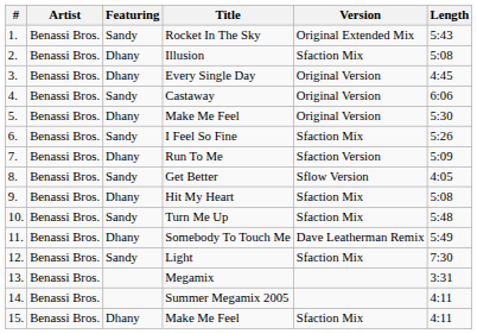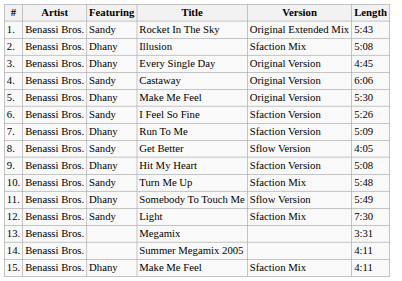 <table class="wikitable">
 <tr>
 <th>#</th>
 <th>Artist</th>
 <th>Featuring</th>
 <th>Title</th>
 <th>Version</th>
 <th>Length</th>
 </tr>
 <tr>
 <td>1.</td>
 <td>Benassi Bros.</td>
 <td>Sandy</td>
 <td>Rocket In The Sky</td>
 <td>Original Extended Mix</td>
 <td>5:43</td>
 </tr>
 <tr>
 <td>2.</td>
 <td>Benassi Bros.</td>
 <td>Dhany</td>
 <td>Illusion</td>
 <td>Sfaction Mix</td>
 <td>5:08</td>
 </tr>
 <tr>
 <td>3.</td>
 <td>Benassi Bros.</td>
 <td>Dhany</td>
 <td>Every Single Day</td>
 <td>Original Version</td>
 <td>4:45</td>
 </tr>
 <tr>
 <td>4.</td>
 <td>Benassi Bros.</td>
 <td>Sandy</td>
 <td>Castaway</td>
 <td>Original Version</td>
 <td>6:06</td>
 </tr>
 <tr>
 <td>5.</td>
 <td>Benassi Bros.</td>
 <td>Dhany</td>
 <td>Make Me Feel</td>
 <td>Original Version</td>
 <td>5:30</td>
 </tr>
 <tr>
 <td>6.</td>
 <td>Benassi Bros.</td>
 <td>Sandy</td>
 <td>I Feel So Fine</td>
-<td>Sfaction Mix</td>
+<td>Sfaction Version</td>
 <td>5:26</td>
 </tr>
 <tr>
 <td>7.</td>
 <td>Benassi Bros.</td>
 <td>Dhany</td>
 <td>Run To Me</td>
 <td>Sfaction Version</td>
 <td>5:09</td>
 </tr>
 <tr>
 <td>8.</td>
 <td>Benassi Bros.</td>
 <td>Sandy</td>
 <td>Get Better</td>
 <td>Sflow Version</td>
 <td>4:05</td>
 </tr>
 <tr>
 <td>9.</td>
 <td>Benassi Bros.</td>
 <td>Dhany</td>
 <td>Hit My Heart</td>
-<td>Sfaction Mix</td>
+<td>Sfaction Version</td>
 <td>5:08</td>
 </tr>
 <tr>
 <td>10.</td>
 <td>Benassi Bros.</td>
 <td>Sandy</td>
 <td>Turn Me Up</td>
 <td>Sfaction Mix</td>
 <td>5:48</td>
 </tr>
 <tr>
 <td>11.</td>
 <td>Benassi Bros.</td>
 <td>Dhany</td>
 <td>Somebody To Touch Me</td>
-<td>Dave Leatherman Remix</td>
+<td>Sflow Version</td>
 <td>5:49</td>
 </tr>
 <tr>
 <td>12.</td>
 <td>Benassi Bros.</td>
 <td>Sandy</td>
 <td>Light</td>
 <td>Sfaction Mix</td>
 <td>7:30</td>
 </tr>
 <tr>
 <td>13.</td>
 <td>Benassi Bros.</td>
 <td></td>
 <td>Megamix</td>
 <td></td>
 <td>3:31</td>
 </tr>
 <tr>
 <td>14.</td>
 <td>Benassi Bros.</td>
 <td></td>
 <td>Summer Megamix 2005</td>
 <td></td>
 <td>4:11</td>
 </tr>
 <tr>
 <td>15.</td>
 <td>Benassi Bros.</td>
 <td>Dhany</td>
 <td>Make Me Feel</td>
 <td>Sfaction Mix</td>
 <td>4:11</td>
 </tr>
 </table>
